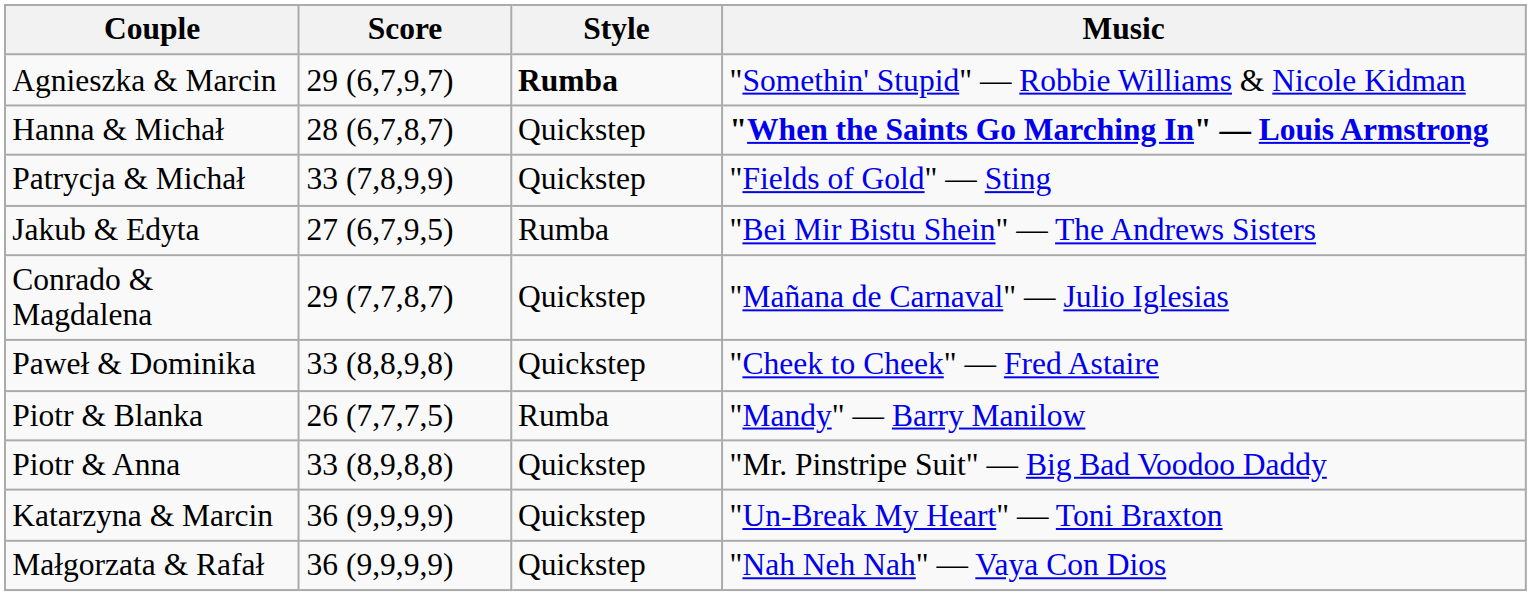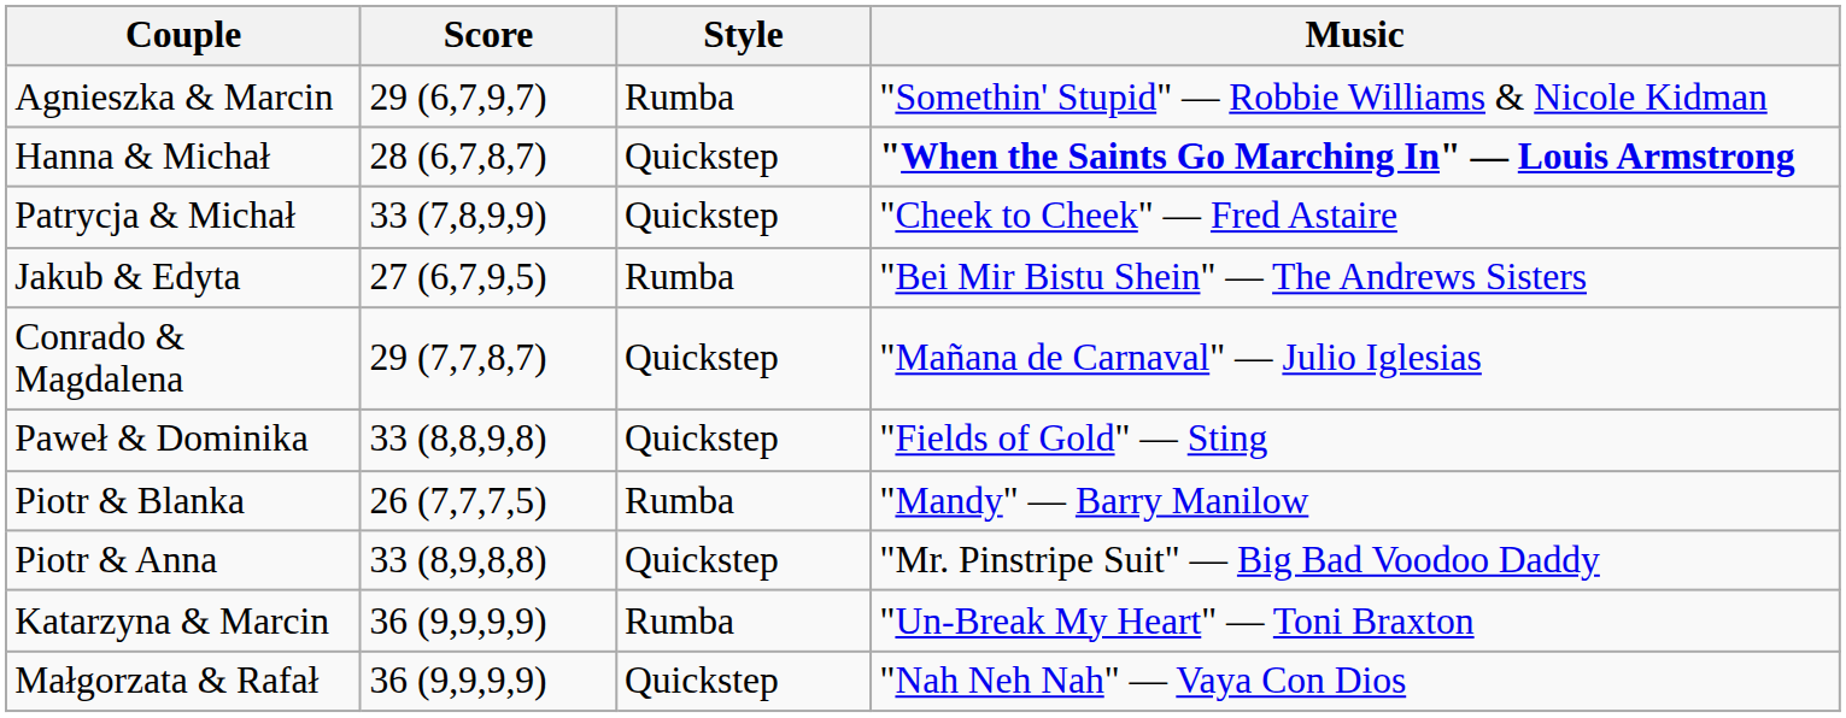 <table class="wikitable">
 <tr>
 <th width="142">Couple</th>
 <th width="100">Score</th>
 <th width="100">Style</th>
 <th width="400">Music</th>
 </tr>
 <tr>
 <td>Agnieszka & Marcin</td>
 <td>29 (6,7,9,7)</td>
-<td><strong>Rumba</strong></td>
+<td>Rumba</td>
 <td>"<a href='#'>Somethin' Stupid</a>" — <a href='#'>Robbie Williams</a> & <a href='#'>Nicole Kidman</a></td>
 </tr>
 <tr>
 <td>Hanna & Michał</td>
 <td>28 (6,7,8,7)</td>
 <td>Quickstep</td>
 <td><strong>"<a href='#'>When the Saints Go Marching In</a>" — <a href='#'>Louis Armstrong</a></strong></td>
 </tr>
 <tr>
 <td>Patrycja & Michał</td>
 <td>33 (7,8,9,9)</td>
 <td>Quickstep</td>
-<td>"<a href='#'>Fields of Gold</a>" — <a href='#'>Sting</a></td>
+<td>"<a href='#'>Cheek to Cheek</a>" — <a href='#'>Fred Astaire</a></td>
 </tr>
 <tr>
 <td>Jakub & Edyta</td>
 <td>27 (6,7,9,5)</td>
 <td>Rumba</td>
 <td>"<a href='#'>Bei Mir Bistu Shein</a>" — <a href='#'>The Andrews Sisters</a></td>
 </tr>
 <tr>
 <td>Conrado & Magdalena</td>
 <td>29 (7,7,8,7)</td>
 <td>Quickstep</td>
 <td>"<a href='#'>Mañana de Carnaval</a>" — <a href='#'>Julio Iglesias</a></td>
 </tr>
 <tr>
 <td>Paweł & Dominika</td>
 <td>33 (8,8,9,8)</td>
 <td>Quickstep</td>
-<td>"<a href='#'>Cheek to Cheek</a>" — <a href='#'>Fred Astaire</a></td>
+<td>"<a href='#'>Fields of Gold</a>" — <a href='#'>Sting</a></td>
 </tr>
 <tr>
 <td>Piotr & Blanka</td>
 <td>26 (7,7,7,5)</td>
 <td>Rumba</td>
 <td>"<a href='#'>Mandy</a>" — <a href='#'>Barry Manilow</a></td>
 </tr>
 <tr>
 <td>Piotr & Anna</td>
 <td>33 (8,9,8,8)</td>
 <td>Quickstep</td>
 <td>"Mr. Pinstripe Suit" — <a href='#'>Big Bad Voodoo Daddy</a></td>
 </tr>
 <tr>
 <td>Katarzyna & Marcin</td>
 <td>36 (9,9,9,9)</td>
-<td>Quickstep</td>
+<td>Rumba</td>
 <td>"<a href='#'>Un-Break My Heart</a>" — <a href='#'>Toni Braxton</a></td>
 </tr>
 <tr>
 <td>Małgorzata & Rafał</td>
 <td>36 (9,9,9,9)</td>
 <td>Quickstep</td>
 <td>"<a href='#'>Nah Neh Nah</a>" — <a href='#'>Vaya Con Dios</a></td>
 </tr>
 </table>
